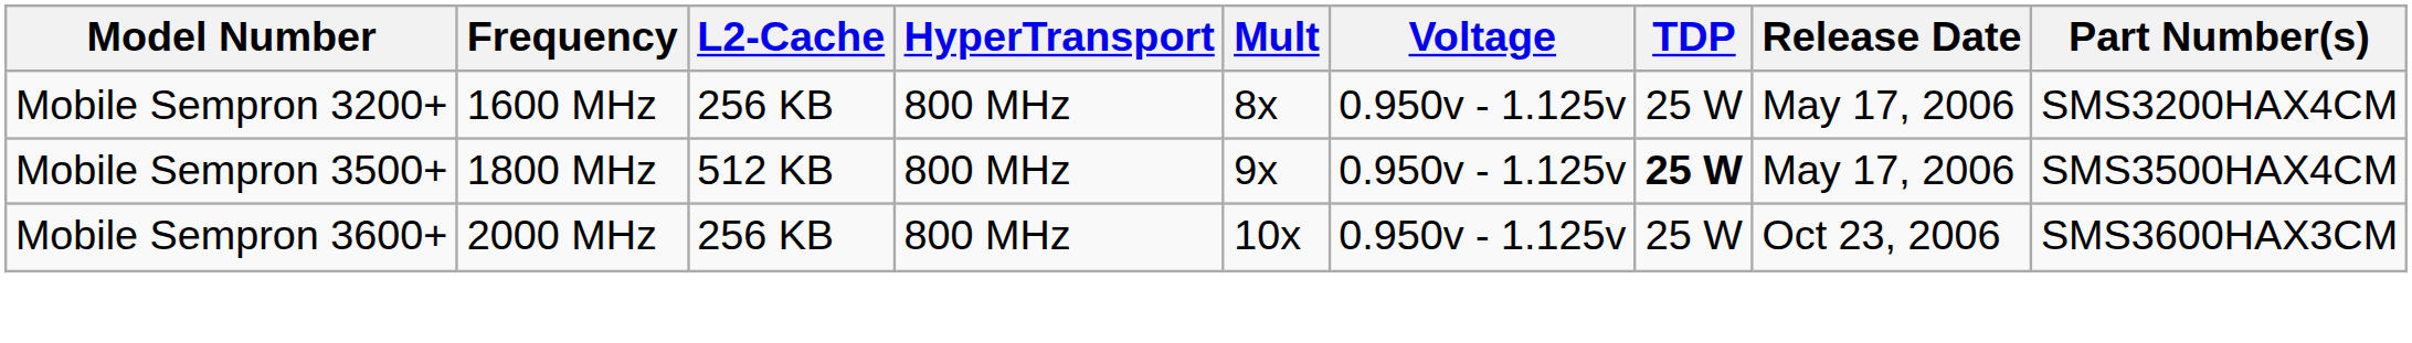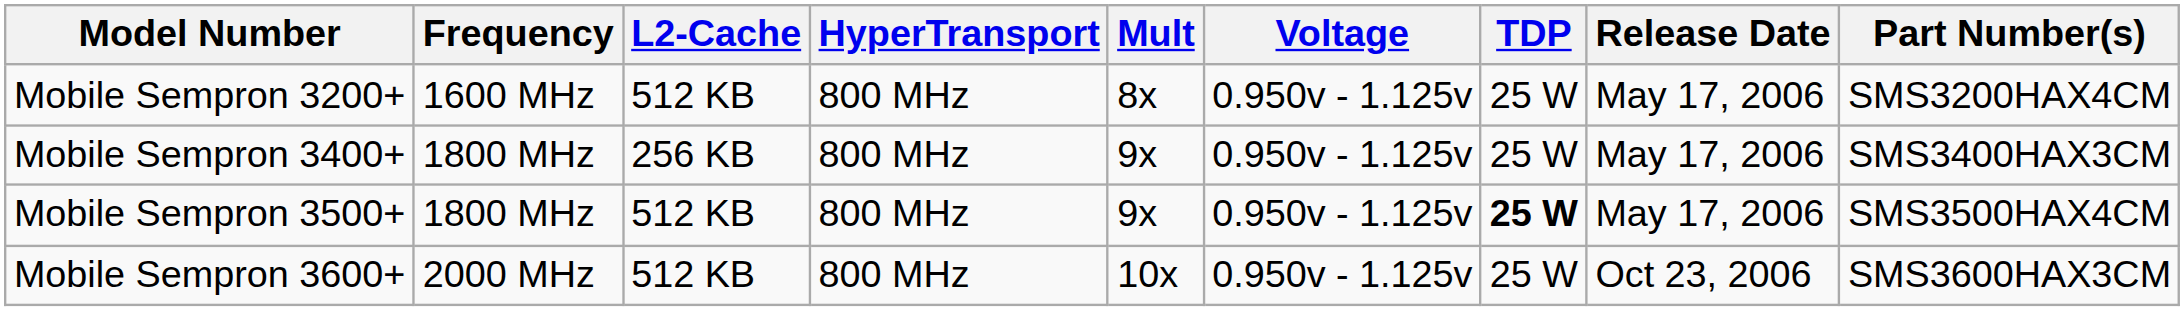 <table class="wikitable">
 <tr>
 <th>Model Number</th>
 <th>Frequency</th>
 <th><a href='#'>L2-Cache</a></th>
 <th><a href='#'>HyperTransport</a></th>
 <th><a href='#'>Mult</a></th>
 <th><a href='#'>Voltage</a></th>
 <th><a href='#'>TDP</a></th>
 <th>Release Date</th>
 <th>Part Number(s)</th>
 </tr>
 <tr>
 <td>Mobile Sempron 3200+</td>
 <td>1600 MHz</td>
-<td>256 KB</td>
+<td>512 KB</td>
 <td>800 MHz</td>
 <td>8x</td>
 <td>0.950v - 1.125v</td>
 <td>25 W</td>
 <td>May 17, 2006</td>
 <td>SMS3200HAX4CM</td>
+</tr>
+<tr>
+<td>Mobile Sempron 3400+</td>
+<td>1800 MHz</td>
+<td>256 KB</td>
+<td>800 MHz</td>
+<td>9x</td>
+<td>0.950v - 1.125v</td>
+<td>25 W</td>
+<td>May 17, 2006</td>
+<td>SMS3400HAX3CM</td>
 </tr>
 <tr>
 <td>Mobile Sempron 3500+</td>
 <td>1800 MHz</td>
 <td>512 KB</td>
 <td>800 MHz</td>
 <td>9x</td>
 <td>0.950v - 1.125v</td>
 <td><strong>25 W</strong></td>
 <td>May 17, 2006</td>
 <td>SMS3500HAX4CM</td>
 </tr>
 <tr>
 <td>Mobile Sempron 3600+</td>
 <td>2000 MHz</td>
-<td>256 KB</td>
+<td>512 KB</td>
 <td>800 MHz</td>
 <td>10x</td>
 <td>0.950v - 1.125v</td>
 <td>25 W</td>
 <td>Oct 23, 2006</td>
 <td>SMS3600HAX3CM</td>
 </tr>
 </table>
